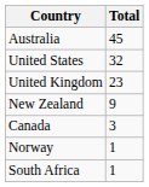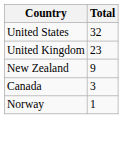 <table class="wikitable sortable">
 <tr>
 <th>Country</th>
 <th>Total</th>
-</tr>
-<tr>
-<td>Australia</td>
-<td>45</td>
 </tr>
 <tr>
 <td>United States</td>
 <td>32</td>
 </tr>
 <tr>
 <td>United Kingdom</td>
 <td>23</td>
 </tr>
 <tr>
 <td>New Zealand</td>
 <td>9</td>
 </tr>
 <tr>
 <td>Canada</td>
 <td>3</td>
 </tr>
 <tr>
 <td>Norway</td>
 <td>1</td>
 </tr>
-<tr>
-<td>South Africa</td>
-<td>1</td>
-</tr>
 </table>
